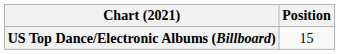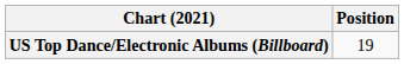 <table class="wikitable plainrowheaders" style="text-align:center">
 <tr>
 <th scope="col">Chart (2021)</th>
 <th scope="col">Position</th>
 </tr>
 <tr>
 <th scope="row">US Top Dance/Electronic Albums (<em>Billboard</em>)</th>
-<td>15</td>
+<td>19</td>
 </tr>
 </table>
